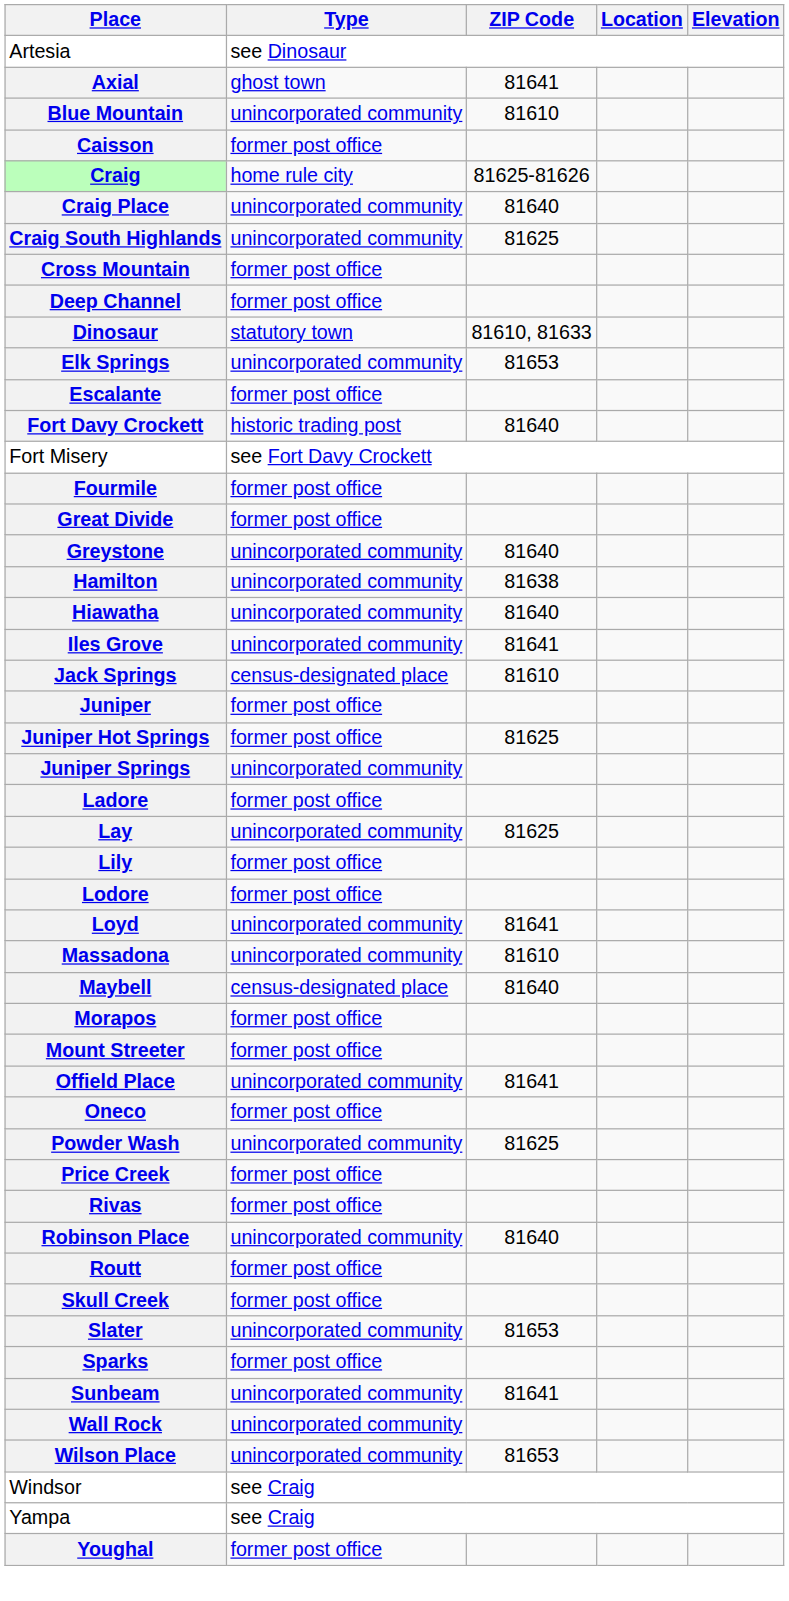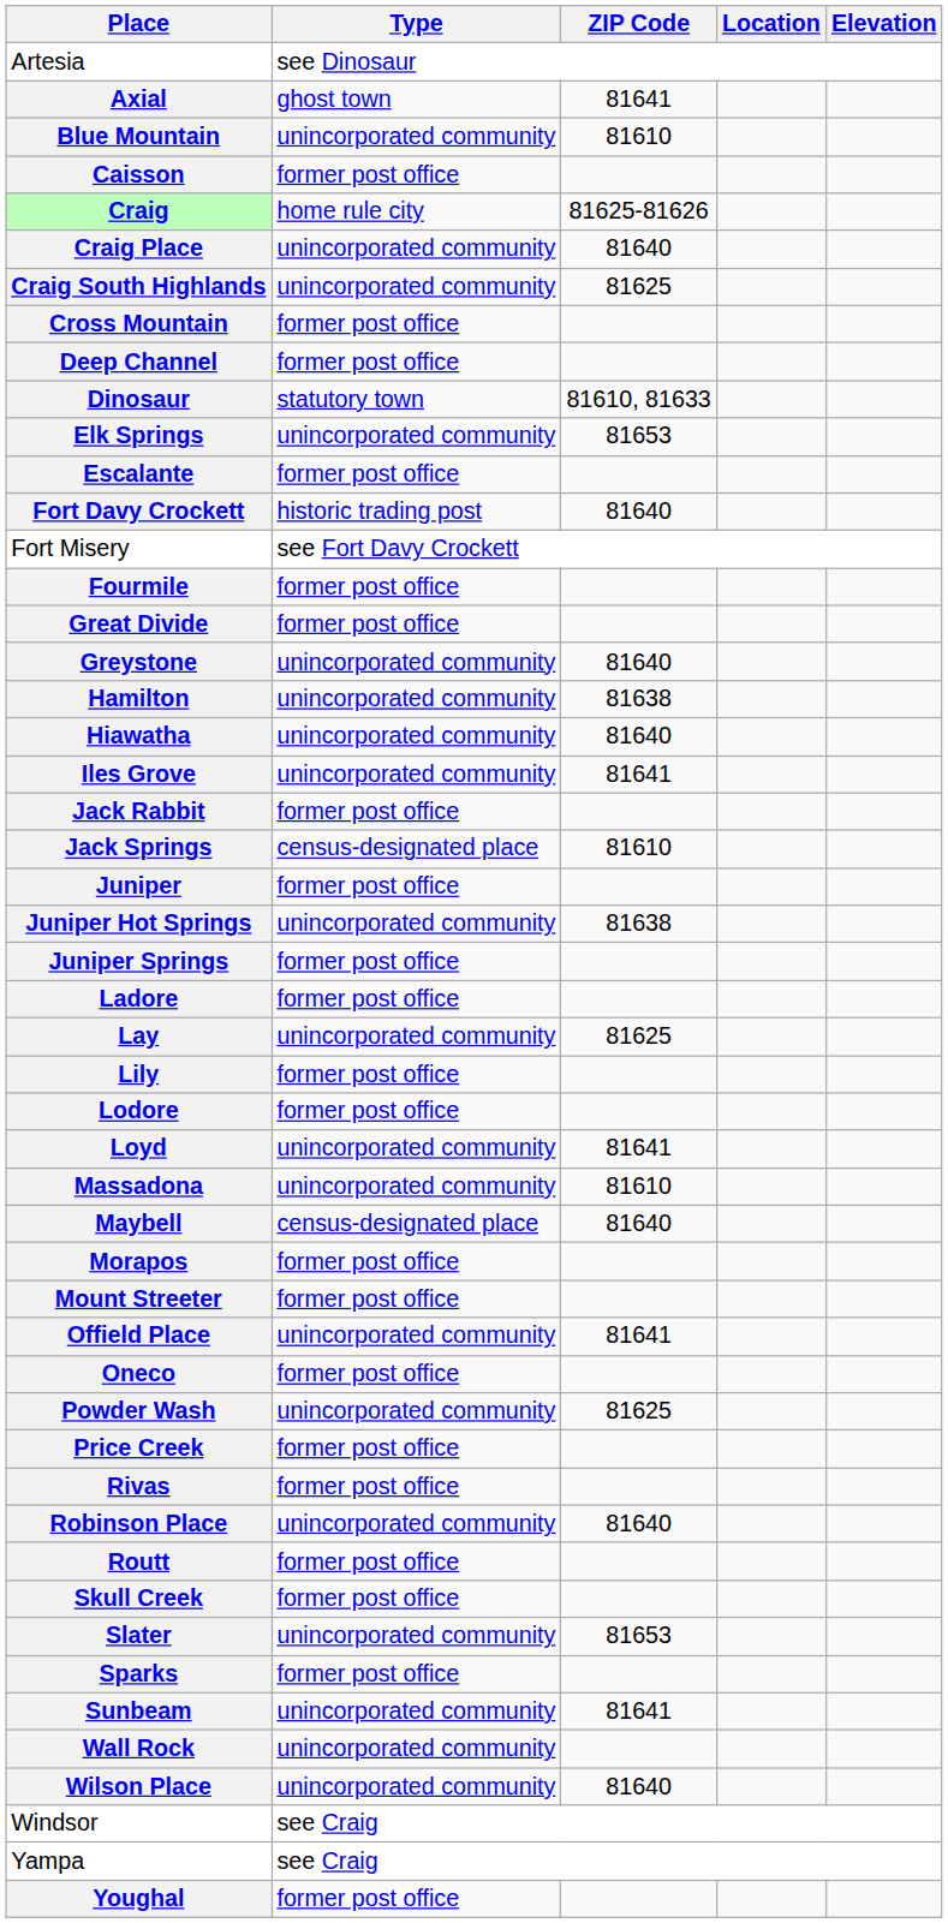 <table class="wikitable sortable  plainrowheaders" style="margin:auto;">
 <tr>
 <th scope=col><a href='#'>Place</a></th>
 <th scope=col><a href='#'>Type</a></th>
 <th scope=col><a href='#'>ZIP Code</a></th>
 <th scope=col><a href='#'>Location</a></th>
 <th scope=col><a href='#'>Elevation</a></th>
 </tr>
 <tr bgcolor=white>
 <td>Artesia</td>
 <td colspan=4>see <a href='#'>Dinosaur</a></td>
 </tr>
 <tr>
 <th scope=row><a href='#'>Axial</a></th>
 <td><a href='#'>ghost town</a></td>
 <td align=center>81641</td>
 <td></td>
 <td align=right></td>
 </tr>
 <tr>
 <th scope=row><a href='#'>Blue Mountain</a></th>
 <td><a href='#'>unincorporated community</a></td>
 <td align=center>81610</td>
 <td></td>
 <td align=right></td>
 </tr>
 <tr>
 <th scope=row><a href='#'>Caisson</a></th>
 <td><a href='#'>former post office</a></td>
 <td align=center></td>
 <td></td>
 <td></td>
 </tr>
 <tr>
 <th scope=row style="background:#BBFFBB;"><a href='#'>Craig</a></th>
 <td><a href='#'>home rule city</a></td>
 <td align=center>81625-81626</td>
 <td></td>
 <td align=right></td>
 </tr>
 <tr>
 <th scope=row><a href='#'>Craig Place</a></th>
 <td><a href='#'>unincorporated community</a></td>
 <td align=center>81640</td>
 <td></td>
 <td align=right></td>
 </tr>
 <tr>
 <th scope=row><a href='#'>Craig South Highlands</a></th>
 <td><a href='#'>unincorporated community</a></td>
 <td align=center>81625</td>
 <td></td>
 <td align=right></td>
 </tr>
 <tr>
 <th scope=row><a href='#'>Cross Mountain</a></th>
 <td><a href='#'>former post office</a></td>
 <td align=center></td>
 <td></td>
 <td></td>
 </tr>
 <tr>
 <th scope=row><a href='#'>Deep Channel</a></th>
 <td><a href='#'>former post office</a></td>
 <td align=center></td>
 <td></td>
 <td></td>
 </tr>
 <tr>
 <th scope=row><a href='#'>Dinosaur</a></th>
 <td><a href='#'>statutory town</a></td>
 <td align=center>81610, 81633</td>
 <td></td>
 <td align=right></td>
 </tr>
 <tr>
 <th scope=row><a href='#'>Elk Springs</a></th>
 <td><a href='#'>unincorporated community</a></td>
 <td align=center>81653</td>
 <td></td>
 <td align=right></td>
 </tr>
 <tr>
 <th scope=row><a href='#'>Escalante</a></th>
 <td><a href='#'>former post office</a></td>
 <td align=center></td>
 <td></td>
 <td></td>
 </tr>
 <tr>
 <th scope=row><a href='#'>Fort Davy Crockett</a></th>
 <td><a href='#'>historic trading post</a></td>
 <td align=center>81640</td>
 <td></td>
 <td></td>
 </tr>
 <tr bgcolor=white>
 <td>Fort Misery</td>
 <td colspan=4>see <a href='#'>Fort Davy Crockett</a></td>
 </tr>
 <tr>
 <th scope=row><a href='#'>Fourmile</a></th>
 <td><a href='#'>former post office</a></td>
 <td align=center></td>
 <td></td>
 <td></td>
 </tr>
 <tr>
 <th scope=row><a href='#'>Great Divide</a></th>
 <td><a href='#'>former post office</a></td>
 <td align=center></td>
 <td></td>
 <td></td>
 </tr>
 <tr>
 <th scope=row><a href='#'>Greystone</a></th>
 <td><a href='#'>unincorporated community</a></td>
 <td align=center>81640</td>
 <td></td>
 <td align=right></td>
 </tr>
 <tr>
 <th scope=row><a href='#'>Hamilton</a></th>
 <td><a href='#'>unincorporated community</a></td>
 <td align=center>81638</td>
 <td></td>
 <td align=right></td>
 </tr>
 <tr>
 <th scope=row><a href='#'>Hiawatha</a></th>
 <td><a href='#'>unincorporated community</a></td>
 <td align=center>81640</td>
 <td></td>
 <td align=right></td>
 </tr>
 <tr>
 <th scope=row><a href='#'>Iles Grove</a></th>
 <td><a href='#'>unincorporated community</a></td>
 <td align=center>81641</td>
 <td></td>
 <td align=right></td>
 </tr>
 <tr>
+<th scope=row><a href='#'>Jack Rabbit</a></th>
+<td><a href='#'>former post office</a></td>
+<td align=center></td>
+<td></td>
+<td></td>
+</tr>
+<tr>
 <th scope=row><a href='#'>Jack Springs</a></th>
 <td><a href='#'>census-designated place</a></td>
 <td align=center>81610</td>
 <td></td>
 <td align=right></td>
 </tr>
 <tr>
 <th scope=row><a href='#'>Juniper</a></th>
 <td><a href='#'>former post office</a></td>
 <td align=center></td>
 <td></td>
 <td></td>
 </tr>
 <tr>
 <th scope=row><a href='#'>Juniper Hot Springs</a></th>
-<td><a href='#'>former post office</a></td>
-<td align=center>81625</td>
+<td><a href='#'>unincorporated community</a></td>
+<td align=center>81638</td>
 <td></td>
 <td align=right></td>
 </tr>
 <tr>
 <th scope=row><a href='#'>Juniper Springs</a></th>
-<td><a href='#'>unincorporated community</a></td>
+<td><a href='#'>former post office</a></td>
 <td align=center></td>
 <td></td>
 <td></td>
 </tr>
 <tr>
 <th scope=row><a href='#'>Ladore</a></th>
 <td><a href='#'>former post office</a></td>
 <td align=center></td>
 <td></td>
 <td></td>
 </tr>
 <tr>
 <th scope=row><a href='#'>Lay</a></th>
 <td><a href='#'>unincorporated community</a></td>
 <td align=center>81625</td>
 <td></td>
 <td align=right></td>
 </tr>
 <tr>
 <th scope=row><a href='#'>Lily</a></th>
 <td><a href='#'>former post office</a></td>
 <td align=center></td>
 <td></td>
 <td></td>
 </tr>
 <tr>
 <th scope=row><a href='#'>Lodore</a></th>
 <td><a href='#'>former post office</a></td>
 <td align=center></td>
 <td></td>
 <td></td>
 </tr>
 <tr>
 <th scope=row><a href='#'>Loyd</a></th>
 <td><a href='#'>unincorporated community</a></td>
 <td align=center>81641</td>
 <td></td>
 <td align=right></td>
 </tr>
 <tr>
 <th scope=row><a href='#'>Massadona</a></th>
 <td><a href='#'>unincorporated community</a></td>
 <td align=center>81610</td>
 <td></td>
 <td align=right></td>
 </tr>
 <tr>
 <th scope=row><a href='#'>Maybell</a></th>
 <td><a href='#'>census-designated place</a></td>
 <td align=center>81640</td>
 <td></td>
 <td align=right></td>
 </tr>
 <tr>
 <th scope=row><a href='#'>Morapos</a></th>
 <td><a href='#'>former post office</a></td>
 <td align=center></td>
 <td></td>
 <td></td>
 </tr>
 <tr>
 <th scope=row><a href='#'>Mount Streeter</a></th>
 <td><a href='#'>former post office</a></td>
 <td align=center></td>
 <td></td>
 <td></td>
 </tr>
 <tr>
 <th scope=row><a href='#'>Offield Place</a></th>
 <td><a href='#'>unincorporated community</a></td>
 <td align=center>81641</td>
 <td></td>
 <td align=right></td>
 </tr>
 <tr>
 <th scope=row><a href='#'>Oneco</a></th>
 <td><a href='#'>former post office</a></td>
 <td align=center></td>
 <td></td>
 <td></td>
 </tr>
 <tr>
 <th scope=row><a href='#'>Powder Wash</a></th>
 <td><a href='#'>unincorporated community</a></td>
 <td align=center>81625</td>
 <td></td>
 <td align=right></td>
 </tr>
 <tr>
 <th scope=row><a href='#'>Price Creek</a></th>
 <td><a href='#'>former post office</a></td>
 <td align=center></td>
 <td></td>
 <td></td>
 </tr>
 <tr>
 <th scope=row><a href='#'>Rivas</a></th>
 <td><a href='#'>former post office</a></td>
 <td align=center></td>
 <td></td>
 <td></td>
 </tr>
 <tr>
 <th scope=row><a href='#'>Robinson Place</a></th>
 <td><a href='#'>unincorporated community</a></td>
 <td align=center>81640</td>
 <td></td>
 <td align=right></td>
 </tr>
 <tr>
 <th scope=row><a href='#'>Routt</a></th>
 <td><a href='#'>former post office</a></td>
 <td align=center></td>
 <td></td>
 <td></td>
 </tr>
 <tr>
 <th scope=row><a href='#'>Skull Creek</a></th>
 <td><a href='#'>former post office</a></td>
 <td align=center></td>
 <td></td>
 <td></td>
 </tr>
 <tr>
 <th scope=row><a href='#'>Slater</a></th>
 <td><a href='#'>unincorporated community</a></td>
 <td align=center>81653</td>
 <td></td>
 <td align=right></td>
 </tr>
 <tr>
 <th scope=row><a href='#'>Sparks</a></th>
 <td><a href='#'>former post office</a></td>
 <td align=center></td>
 <td></td>
 <td></td>
 </tr>
 <tr>
 <th scope=row><a href='#'>Sunbeam</a></th>
 <td><a href='#'>unincorporated community</a></td>
 <td align=center>81641</td>
 <td></td>
 <td align=right></td>
 </tr>
 <tr>
 <th scope=row><a href='#'>Wall Rock</a></th>
 <td><a href='#'>unincorporated community</a></td>
 <td align=center></td>
 <td></td>
 <td></td>
 </tr>
 <tr>
 <th scope=row><a href='#'>Wilson Place</a></th>
 <td><a href='#'>unincorporated community</a></td>
-<td align=center>81653</td>
+<td align=center>81640</td>
 <td></td>
 <td align=right></td>
 </tr>
 <tr bgcolor=white>
 <td>Windsor</td>
 <td colspan=4>see <a href='#'>Craig</a></td>
 </tr>
 <tr bgcolor=white>
 <td>Yampa</td>
 <td colspan=4>see <a href='#'>Craig</a></td>
 </tr>
 <tr>
 <th scope=row><a href='#'>Youghal</a></th>
 <td><a href='#'>former post office</a></td>
 <td align=center></td>
 <td></td>
 <td></td>
 </tr>
 </table>
